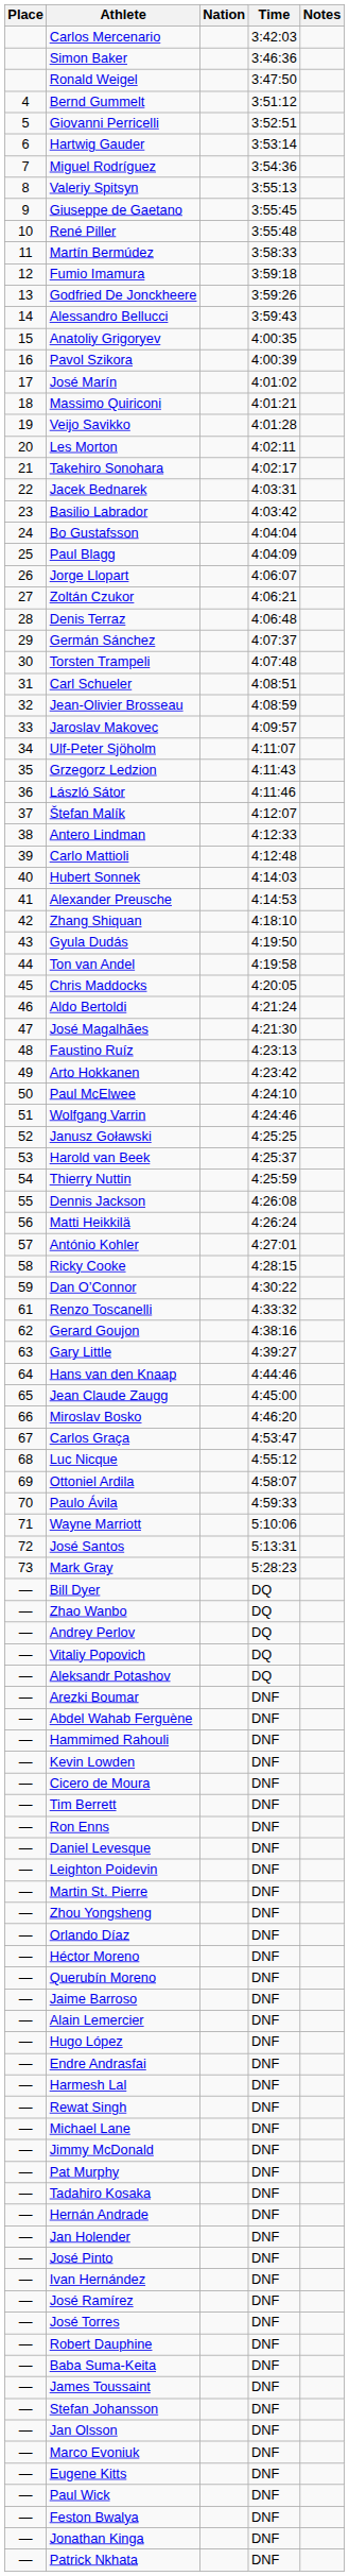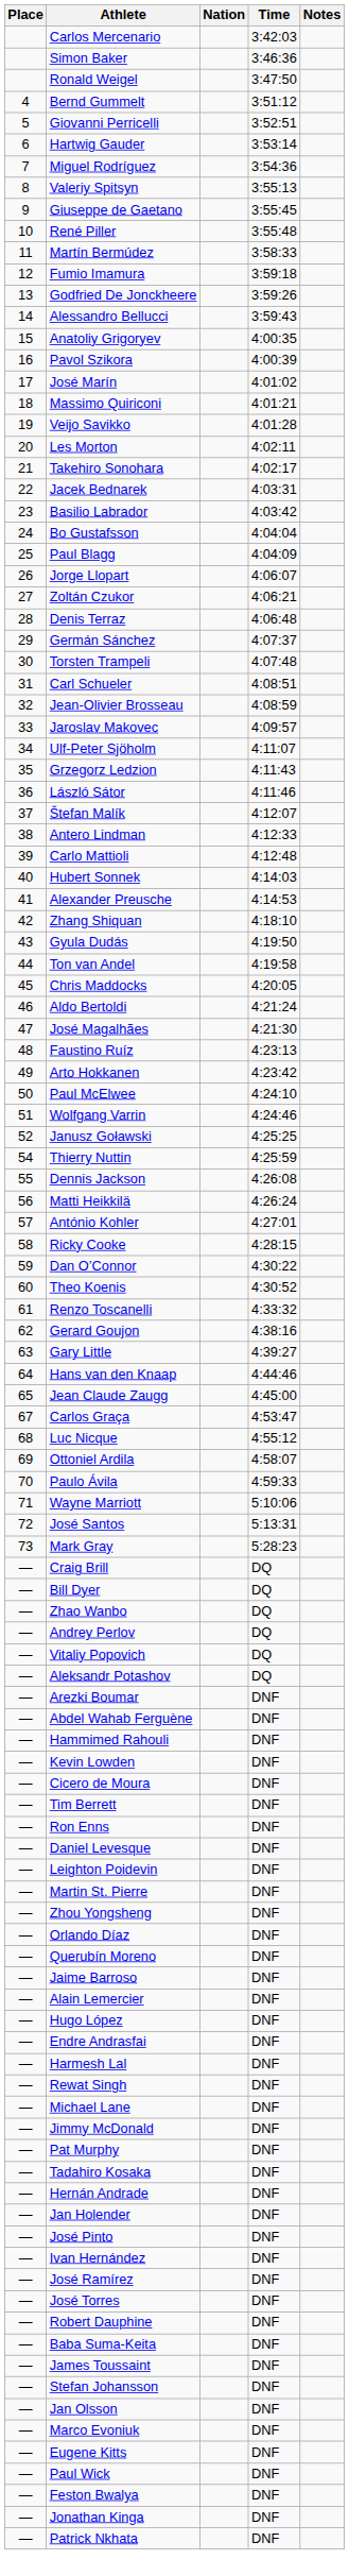 <table class=wikitable>
 <tr>
 <th>Place</th>
 <th>Athlete</th>
 <th>Nation</th>
 <th>Time</th>
 <th>Notes</th>
 </tr>
 <tr>
 <td align=center></td>
 <td><a href='#'>Carlos Mercenario</a></td>
 <td></td>
 <td>3:42:03</td>
 <td> </td>
 </tr>
 <tr>
 <td align=center></td>
 <td><a href='#'>Simon Baker</a></td>
 <td></td>
 <td>3:46:36</td>
 <td> </td>
 </tr>
 <tr>
 <td align=center></td>
 <td><a href='#'>Ronald Weigel</a></td>
 <td></td>
 <td>3:47:50</td>
 <td> </td>
 </tr>
 <tr>
 <td align=center>4</td>
 <td><a href='#'>Bernd Gummelt</a></td>
 <td></td>
 <td>3:51:12</td>
 <td> </td>
 </tr>
 <tr>
 <td align=center>5</td>
 <td><a href='#'>Giovanni Perricelli</a></td>
 <td></td>
 <td>3:52:51</td>
 <td> </td>
 </tr>
 <tr>
 <td align=center>6</td>
 <td><a href='#'>Hartwig Gauder</a></td>
 <td></td>
 <td>3:53:14</td>
 <td> </td>
 </tr>
 <tr>
 <td align=center>7</td>
 <td><a href='#'>Miguel Rodríguez</a></td>
 <td></td>
 <td>3:54:36</td>
 <td> </td>
 </tr>
 <tr>
 <td align=center>8</td>
 <td><a href='#'>Valeriy Spitsyn</a></td>
 <td></td>
 <td>3:55:13</td>
 <td> </td>
 </tr>
 <tr>
 <td align=center>9</td>
 <td><a href='#'>Giuseppe de Gaetano</a></td>
 <td></td>
 <td>3:55:45</td>
 <td> </td>
 </tr>
 <tr>
 <td align=center>10</td>
 <td><a href='#'>René Piller</a></td>
 <td></td>
 <td>3:55:48</td>
 <td> </td>
 </tr>
 <tr>
 <td align=center>11</td>
 <td><a href='#'>Martín Bermúdez</a></td>
 <td></td>
 <td>3:58:33</td>
 <td> </td>
 </tr>
 <tr>
 <td align=center>12</td>
 <td><a href='#'>Fumio Imamura</a></td>
 <td></td>
 <td>3:59:18</td>
 <td> </td>
 </tr>
 <tr>
 <td align=center>13</td>
 <td><a href='#'>Godfried De Jonckheere</a></td>
 <td></td>
 <td>3:59:26</td>
 <td> </td>
 </tr>
 <tr>
 <td align=center>14</td>
 <td><a href='#'>Alessandro Bellucci</a></td>
 <td></td>
 <td>3:59:43</td>
 <td> </td>
 </tr>
 <tr>
 <td align=center>15</td>
 <td><a href='#'>Anatoliy Grigoryev</a></td>
 <td></td>
 <td>4:00:35</td>
 <td></td>
 </tr>
 <tr>
 <td align=center>16</td>
 <td><a href='#'>Pavol Szikora</a></td>
 <td></td>
 <td>4:00:39</td>
 <td> </td>
 </tr>
 <tr>
 <td align=center>17</td>
 <td><a href='#'>José Marín</a></td>
 <td></td>
 <td>4:01:02</td>
 <td> </td>
 </tr>
 <tr>
 <td align=center>18</td>
 <td><a href='#'>Massimo Quiriconi</a></td>
 <td></td>
 <td>4:01:21</td>
 <td> </td>
 </tr>
 <tr>
 <td align=center>19</td>
 <td><a href='#'>Veijo Savikko</a></td>
 <td></td>
 <td>4:01:28</td>
 <td> </td>
 </tr>
 <tr>
 <td align=center>20</td>
 <td><a href='#'>Les Morton</a></td>
 <td></td>
 <td>4:02:11</td>
 <td> </td>
 </tr>
 <tr>
 <td align=center>21</td>
 <td><a href='#'>Takehiro Sonohara</a></td>
 <td></td>
 <td>4:02:17</td>
 <td></td>
 </tr>
 <tr>
 <td align=center>22</td>
 <td><a href='#'>Jacek Bednarek</a></td>
 <td></td>
 <td>4:03:31</td>
 <td></td>
 </tr>
 <tr>
 <td align=center>23</td>
 <td><a href='#'>Basilio Labrador</a></td>
 <td></td>
 <td>4:03:42</td>
 <td></td>
 </tr>
 <tr>
 <td align=center>24</td>
 <td><a href='#'>Bo Gustafsson</a></td>
 <td></td>
 <td>4:04:04</td>
 <td></td>
 </tr>
 <tr>
 <td align=center>25</td>
 <td><a href='#'>Paul Blagg</a></td>
 <td></td>
 <td>4:04:09</td>
 <td></td>
 </tr>
 <tr>
 <td align=center>26</td>
 <td><a href='#'>Jorge Llopart</a></td>
 <td></td>
 <td>4:06:07</td>
 <td></td>
 </tr>
 <tr>
 <td align=center>27</td>
 <td><a href='#'>Zoltán Czukor</a></td>
 <td></td>
 <td>4:06:21</td>
 <td></td>
 </tr>
 <tr>
 <td align=center>28</td>
 <td><a href='#'>Denis Terraz</a></td>
 <td></td>
 <td>4:06:48</td>
 <td></td>
 </tr>
 <tr>
 <td align=center>29</td>
 <td><a href='#'>Germán Sánchez</a></td>
 <td></td>
 <td>4:07:37</td>
 <td></td>
 </tr>
 <tr>
 <td align=center>30</td>
 <td><a href='#'>Torsten Trampeli</a></td>
 <td></td>
 <td>4:07:48</td>
 <td></td>
 </tr>
 <tr>
 <td align=center>31</td>
 <td><a href='#'>Carl Schueler</a></td>
 <td></td>
 <td>4:08:51</td>
 <td></td>
 </tr>
 <tr>
 <td align=center>32</td>
 <td><a href='#'>Jean-Olivier Brosseau</a></td>
 <td></td>
 <td>4:08:59</td>
 <td></td>
 </tr>
 <tr>
 <td align=center>33</td>
 <td><a href='#'>Jaroslav Makovec</a></td>
 <td></td>
 <td>4:09:57</td>
 <td></td>
 </tr>
 <tr>
 <td align=center>34</td>
 <td><a href='#'>Ulf-Peter Sjöholm</a></td>
 <td></td>
 <td>4:11:07</td>
 <td></td>
 </tr>
 <tr>
 <td align=center>35</td>
 <td><a href='#'>Grzegorz Ledzion</a></td>
 <td></td>
 <td>4:11:43</td>
 <td></td>
 </tr>
 <tr>
 <td align=center>36</td>
 <td><a href='#'>László Sátor</a></td>
 <td></td>
 <td>4:11:46</td>
 <td></td>
 </tr>
 <tr>
 <td align=center>37</td>
 <td><a href='#'>Štefan Malík</a></td>
 <td></td>
 <td>4:12:07</td>
 <td></td>
 </tr>
 <tr>
 <td align=center>38</td>
 <td><a href='#'>Antero Lindman</a></td>
 <td></td>
 <td>4:12:33</td>
 <td></td>
 </tr>
 <tr>
 <td align=center>39</td>
 <td><a href='#'>Carlo Mattioli</a></td>
 <td></td>
 <td>4:12:48</td>
 <td></td>
 </tr>
 <tr>
 <td align=center>40</td>
 <td><a href='#'>Hubert Sonnek</a></td>
 <td></td>
 <td>4:14:03</td>
 <td></td>
 </tr>
 <tr>
 <td align=center>41</td>
 <td><a href='#'>Alexander Preusche</a></td>
 <td></td>
 <td>4:14:53</td>
 <td></td>
 </tr>
 <tr>
 <td align=center>42</td>
 <td><a href='#'>Zhang Shiquan</a></td>
 <td></td>
 <td>4:18:10</td>
 <td></td>
 </tr>
 <tr>
 <td align=center>43</td>
 <td><a href='#'>Gyula Dudás</a></td>
 <td></td>
 <td>4:19:50</td>
 <td></td>
 </tr>
 <tr>
 <td align=center>44</td>
 <td><a href='#'>Ton van Andel</a></td>
 <td></td>
 <td>4:19:58</td>
 <td></td>
 </tr>
 <tr>
 <td align=center>45</td>
 <td><a href='#'>Chris Maddocks</a></td>
 <td></td>
 <td>4:20:05</td>
 <td></td>
 </tr>
 <tr>
 <td align=center>46</td>
 <td><a href='#'>Aldo Bertoldi</a></td>
 <td></td>
 <td>4:21:24</td>
 <td></td>
 </tr>
 <tr>
 <td align=center>47</td>
 <td><a href='#'>José Magalhães</a></td>
 <td></td>
 <td>4:21:30</td>
 <td></td>
 </tr>
 <tr>
 <td align=center>48</td>
 <td><a href='#'>Faustino Ruíz</a></td>
 <td></td>
 <td>4:23:13</td>
 <td></td>
 </tr>
 <tr>
 <td align=center>49</td>
 <td><a href='#'>Arto Hokkanen</a></td>
 <td></td>
 <td>4:23:42</td>
 <td></td>
 </tr>
 <tr>
 <td align=center>50</td>
 <td><a href='#'>Paul McElwee</a></td>
 <td></td>
 <td>4:24:10</td>
 <td></td>
 </tr>
 <tr>
 <td align=center>51</td>
 <td><a href='#'>Wolfgang Varrin</a></td>
 <td></td>
 <td>4:24:46</td>
 <td></td>
 </tr>
 <tr>
 <td align=center>52</td>
 <td><a href='#'>Janusz Goławski</a></td>
 <td></td>
 <td>4:25:25</td>
 <td></td>
 </tr>
 <tr>
-<td align=center>53</td>
-<td><a href='#'>Harold van Beek</a></td>
-<td></td>
-<td>4:25:37</td>
-<td></td>
-</tr>
-<tr>
 <td align=center>54</td>
 <td><a href='#'>Thierry Nuttin</a></td>
 <td></td>
 <td>4:25:59</td>
 <td></td>
 </tr>
 <tr>
 <td align=center>55</td>
 <td><a href='#'>Dennis Jackson</a></td>
 <td></td>
 <td>4:26:08</td>
 <td></td>
 </tr>
 <tr>
 <td align=center>56</td>
 <td><a href='#'>Matti Heikkilä</a></td>
 <td></td>
 <td>4:26:24</td>
 <td></td>
 </tr>
 <tr>
 <td align=center>57</td>
 <td><a href='#'>António Kohler</a></td>
 <td></td>
 <td>4:27:01</td>
 <td></td>
 </tr>
 <tr>
 <td align=center>58</td>
 <td><a href='#'>Ricky Cooke</a></td>
 <td></td>
 <td>4:28:15</td>
 <td></td>
 </tr>
 <tr>
 <td align=center>59</td>
 <td><a href='#'>Dan OʼConnor</a></td>
 <td></td>
 <td>4:30:22</td>
 <td></td>
 </tr>
 <tr>
+<td align=center>60</td>
+<td><a href='#'>Theo Koenis</a></td>
+<td></td>
+<td>4:30:52</td>
+<td></td>
+</tr>
+<tr>
 <td align=center>61</td>
 <td><a href='#'>Renzo Toscanelli</a></td>
 <td></td>
 <td>4:33:32</td>
 <td></td>
 </tr>
 <tr>
 <td align=center>62</td>
 <td><a href='#'>Gerard Goujon</a></td>
 <td></td>
 <td>4:38:16</td>
 <td></td>
 </tr>
 <tr>
 <td align=center>63</td>
 <td><a href='#'>Gary Little</a></td>
 <td></td>
 <td>4:39:27</td>
 <td></td>
 </tr>
 <tr>
 <td align=center>64</td>
 <td><a href='#'>Hans van den Knaap</a></td>
 <td></td>
 <td>4:44:46</td>
 <td></td>
 </tr>
 <tr>
 <td align=center>65</td>
 <td><a href='#'>Jean Claude Zaugg</a></td>
 <td></td>
 <td>4:45:00</td>
-<td></td>
-</tr>
-<tr>
-<td align=center>66</td>
-<td><a href='#'>Miroslav Bosko</a></td>
-<td></td>
-<td>4:46:20</td>
 <td></td>
 </tr>
 <tr>
 <td align=center>67</td>
 <td><a href='#'>Carlos Graça</a></td>
 <td></td>
 <td>4:53:47</td>
 <td></td>
 </tr>
 <tr>
 <td align=center>68</td>
 <td><a href='#'>Luc Nicque</a></td>
 <td></td>
 <td>4:55:12</td>
 <td></td>
 </tr>
 <tr>
 <td align=center>69</td>
 <td><a href='#'>Ottoniel Ardila</a></td>
 <td></td>
 <td>4:58:07</td>
 <td></td>
 </tr>
 <tr>
 <td align=center>70</td>
 <td><a href='#'>Paulo Ávila</a></td>
 <td></td>
 <td>4:59:33</td>
 <td></td>
 </tr>
 <tr>
 <td align=center>71</td>
 <td><a href='#'>Wayne Marriott</a></td>
 <td></td>
 <td>5:10:06</td>
 <td></td>
 </tr>
 <tr>
 <td align=center>72</td>
 <td><a href='#'>José Santos</a></td>
 <td></td>
 <td>5:13:31</td>
 <td></td>
 </tr>
 <tr>
 <td align=center>73</td>
 <td><a href='#'>Mark Gray</a></td>
 <td></td>
 <td>5:28:23</td>
+<td></td>
+</tr>
+<tr>
+<td align=center>—</td>
+<td><a href='#'>Craig Brill</a></td>
+<td></td>
+<td>DQ</td>
 <td></td>
 </tr>
 <tr>
 <td align=center>—</td>
 <td><a href='#'>Bill Dyer</a></td>
 <td></td>
 <td>DQ</td>
 <td></td>
 </tr>
 <tr>
 <td align=center>—</td>
 <td><a href='#'>Zhao Wanbo</a></td>
 <td></td>
 <td>DQ</td>
 <td></td>
 </tr>
 <tr>
 <td align=center>—</td>
 <td><a href='#'>Andrey Perlov</a></td>
 <td></td>
 <td>DQ</td>
 <td></td>
 </tr>
 <tr>
 <td align=center>—</td>
 <td><a href='#'>Vitaliy Popovich</a></td>
 <td></td>
 <td>DQ</td>
 <td></td>
 </tr>
 <tr>
 <td align=center>—</td>
 <td><a href='#'>Aleksandr Potashov</a></td>
 <td></td>
 <td>DQ</td>
 <td></td>
 </tr>
 <tr>
 <td align=center>—</td>
 <td><a href='#'>Arezki Boumar</a></td>
 <td></td>
 <td>DNF</td>
 <td></td>
 </tr>
 <tr>
 <td align=center>—</td>
 <td><a href='#'>Abdel Wahab Ferguène</a></td>
 <td></td>
 <td>DNF</td>
 <td></td>
 </tr>
 <tr>
 <td align=center>—</td>
 <td><a href='#'>Hammimed Rahouli</a></td>
 <td></td>
 <td>DNF</td>
 <td></td>
 </tr>
 <tr>
 <td align=center>—</td>
 <td><a href='#'>Kevin Lowden</a></td>
 <td></td>
 <td>DNF</td>
 <td></td>
 </tr>
 <tr>
 <td align=center>—</td>
 <td><a href='#'>Cicero de Moura</a></td>
 <td></td>
 <td>DNF</td>
 <td></td>
 </tr>
 <tr>
 <td align=center>—</td>
 <td><a href='#'>Tim Berrett</a></td>
 <td></td>
 <td>DNF</td>
 <td></td>
 </tr>
 <tr>
 <td align=center>—</td>
 <td><a href='#'>Ron Enns</a></td>
 <td></td>
 <td>DNF</td>
 <td></td>
 </tr>
 <tr>
 <td align=center>—</td>
 <td><a href='#'>Daniel Levesque</a></td>
 <td></td>
 <td>DNF</td>
 <td></td>
 </tr>
 <tr>
 <td align=center>—</td>
 <td><a href='#'>Leighton Poidevin</a></td>
 <td></td>
 <td>DNF</td>
 <td></td>
 </tr>
 <tr>
 <td align=center>—</td>
 <td><a href='#'>Martin St. Pierre</a></td>
 <td></td>
 <td>DNF</td>
 <td></td>
 </tr>
 <tr>
 <td align=center>—</td>
 <td><a href='#'>Zhou Yongsheng</a></td>
 <td></td>
 <td>DNF</td>
 <td></td>
 </tr>
 <tr>
 <td align=center>—</td>
 <td><a href='#'>Orlando Díaz</a></td>
-<td></td>
-<td>DNF</td>
-<td></td>
-</tr>
-<tr>
-<td align=center>—</td>
-<td><a href='#'>Héctor Moreno</a></td>
 <td></td>
 <td>DNF</td>
 <td></td>
 </tr>
 <tr>
 <td align=center>—</td>
 <td><a href='#'>Querubín Moreno</a></td>
 <td></td>
 <td>DNF</td>
 <td></td>
 </tr>
 <tr>
 <td align=center>—</td>
 <td><a href='#'>Jaime Barroso</a></td>
 <td></td>
 <td>DNF</td>
 <td></td>
 </tr>
 <tr>
 <td align=center>—</td>
 <td><a href='#'>Alain Lemercier</a></td>
 <td></td>
 <td>DNF</td>
 <td></td>
 </tr>
 <tr>
 <td align=center>—</td>
 <td><a href='#'>Hugo López</a></td>
 <td></td>
 <td>DNF</td>
 <td></td>
 </tr>
 <tr>
 <td align=center>—</td>
 <td><a href='#'>Endre Andrasfai</a></td>
 <td></td>
 <td>DNF</td>
 <td></td>
 </tr>
 <tr>
 <td align=center>—</td>
 <td><a href='#'>Harmesh Lal</a></td>
 <td></td>
 <td>DNF</td>
 <td></td>
 </tr>
 <tr>
 <td align=center>—</td>
 <td><a href='#'>Rewat Singh</a></td>
 <td></td>
 <td>DNF</td>
 <td></td>
 </tr>
 <tr>
 <td align=center>—</td>
 <td><a href='#'>Michael Lane</a></td>
 <td></td>
 <td>DNF</td>
 <td></td>
 </tr>
 <tr>
 <td align=center>—</td>
 <td><a href='#'>Jimmy McDonald</a></td>
 <td></td>
 <td>DNF</td>
 <td></td>
 </tr>
 <tr>
 <td align=center>—</td>
 <td><a href='#'>Pat Murphy</a></td>
 <td></td>
 <td>DNF</td>
 <td></td>
 </tr>
 <tr>
 <td align=center>—</td>
 <td><a href='#'>Tadahiro Kosaka</a></td>
 <td></td>
 <td>DNF</td>
 <td></td>
 </tr>
 <tr>
 <td align=center>—</td>
 <td><a href='#'>Hernán Andrade</a></td>
 <td></td>
 <td>DNF</td>
 <td></td>
 </tr>
 <tr>
 <td align=center>—</td>
 <td><a href='#'>Jan Holender</a></td>
 <td></td>
 <td>DNF</td>
 <td></td>
 </tr>
 <tr>
 <td align=center>—</td>
 <td><a href='#'>José Pinto</a></td>
 <td></td>
 <td>DNF</td>
 <td></td>
 </tr>
 <tr>
 <td align=center>—</td>
 <td><a href='#'>Ivan Hernández</a></td>
 <td></td>
 <td>DNF</td>
 <td></td>
 </tr>
 <tr>
 <td align=center>—</td>
 <td><a href='#'>José Ramírez</a></td>
 <td></td>
 <td>DNF</td>
 <td></td>
 </tr>
 <tr>
 <td align=center>—</td>
 <td><a href='#'>José Torres</a></td>
 <td></td>
 <td>DNF</td>
 <td></td>
 </tr>
 <tr>
 <td align=center>—</td>
 <td><a href='#'>Robert Dauphine</a></td>
 <td></td>
 <td>DNF</td>
 <td></td>
 </tr>
 <tr>
 <td align=center>—</td>
 <td><a href='#'>Baba Suma-Keita</a></td>
 <td></td>
 <td>DNF</td>
 <td></td>
 </tr>
 <tr>
 <td align=center>—</td>
 <td><a href='#'>James Toussaint</a></td>
 <td></td>
 <td>DNF</td>
 <td></td>
 </tr>
 <tr>
 <td align=center>—</td>
 <td><a href='#'>Stefan Johansson</a></td>
 <td></td>
 <td>DNF</td>
 <td></td>
 </tr>
 <tr>
 <td align=center>—</td>
 <td><a href='#'>Jan Olsson</a></td>
 <td></td>
 <td>DNF</td>
 <td></td>
 </tr>
 <tr>
 <td align=center>—</td>
 <td><a href='#'>Marco Evoniuk</a></td>
 <td></td>
 <td>DNF</td>
 <td></td>
 </tr>
 <tr>
 <td align=center>—</td>
 <td><a href='#'>Eugene Kitts</a></td>
 <td></td>
 <td>DNF</td>
 <td></td>
 </tr>
 <tr>
 <td align=center>—</td>
 <td><a href='#'>Paul Wick</a></td>
 <td></td>
 <td>DNF</td>
 <td></td>
 </tr>
 <tr>
 <td align=center>—</td>
 <td><a href='#'>Feston Bwalya</a></td>
 <td></td>
 <td>DNF</td>
 <td></td>
 </tr>
 <tr>
 <td align=center>—</td>
 <td><a href='#'>Jonathan Kinga</a></td>
 <td></td>
 <td>DNF</td>
 <td></td>
 </tr>
 <tr>
 <td align=center>—</td>
 <td><a href='#'>Patrick Nkhata</a></td>
 <td></td>
 <td>DNF</td>
 <td></td>
 </tr>
 </table>
